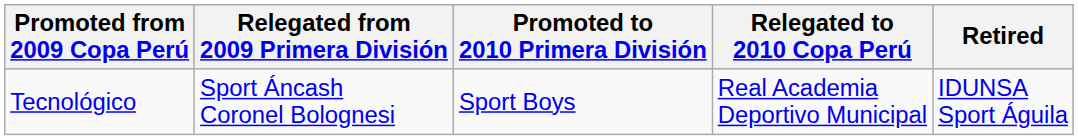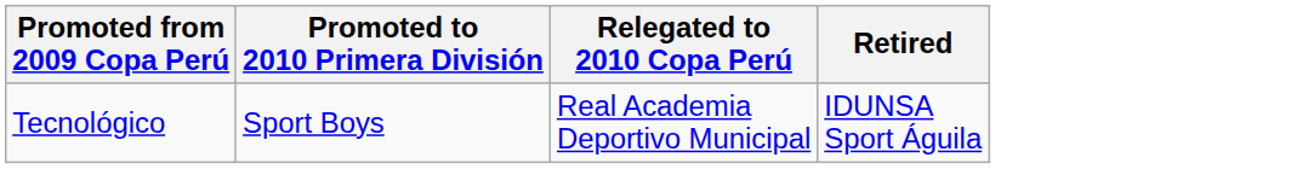 <table class="wikitable">
 <tr>
 <th>Promoted from<br><a href='#'>2009 Copa Perú</a></th>
-<th>Relegated from<br><a href='#'>2009 Primera División</a></th>
 <th>Promoted to<br><a href='#'>2010 Primera División</a></th>
 <th>Relegated to<br><a href='#'>2010 Copa Perú</a></th>
 <th>Retired</th>
 </tr>
 <tr>
 <td> <a href='#'>Tecnológico</a> </td>
-<td> <a href='#'>Sport Áncash</a> <br> <a href='#'>Coronel Bolognesi</a> </td>
 <td> <a href='#'>Sport Boys</a> </td>
 <td> <a href='#'>Real Academia</a> <br> <a href='#'>Deportivo Municipal</a> </td>
 <td> <a href='#'>IDUNSA</a> <br> <a href='#'>Sport Águila</a> </td>
 </tr>
 </table>
